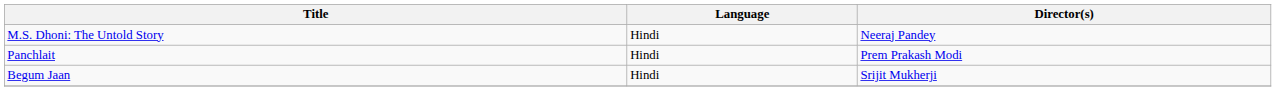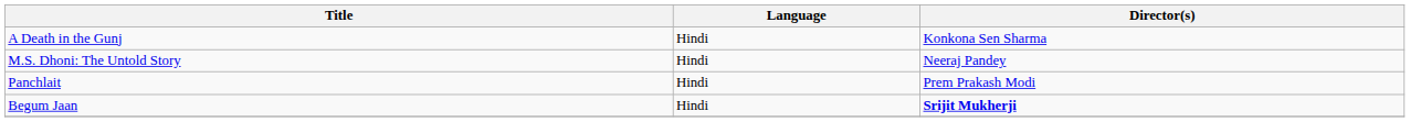 <table class="wikitable" style="width:100%;" cellpadding="5">
 <tr>
 <th scope="col">Title</th>
 <th scope="col">Language</th>
 <th scope="col">Director(s)</th>
+</tr>
+<tr>
+<td><a href='#'>A Death in the Gunj</a></td>
+<td>Hindi</td>
+<td><a href='#'>Konkona Sen Sharma</a></td>
 </tr>
 <tr>
 <td><a href='#'>M.S. Dhoni: The Untold Story</a></td>
 <td>Hindi</td>
 <td><a href='#'>Neeraj Pandey</a></td>
 </tr>
 <tr>
 <td><a href='#'>Panchlait</a></td>
 <td>Hindi</td>
 <td><a href='#'>Prem Prakash Modi</a></td>
 </tr>
 <tr>
 <td><a href='#'>Begum Jaan</a></td>
 <td>Hindi</td>
-<td><a href='#'>Srijit Mukherji</a></td>
+<td><strong><a href='#'>Srijit Mukherji</a></strong></td>
 </tr>
 <tr>
 </tr>
 </table>
